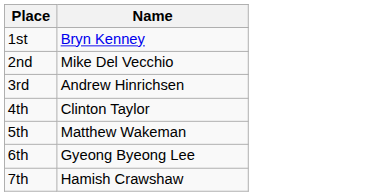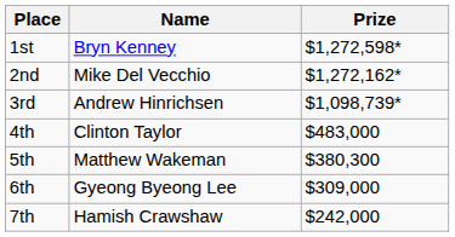 <table class="wikitable">
 <tr>
 <th width="50">Place</th>
 <th width="200">Name</th>
+<th width="125">Prize</th>
 </tr>
 <tr>
 <td>1st</td>
 <td> <a href='#'>Bryn Kenney</a></td>
+<td>$1,272,598*</td>
 </tr>
 <tr>
 <td>2nd</td>
 <td> Mike Del Vecchio</td>
+<td>$1,272,162*</td>
 </tr>
 <tr>
 <td>3rd</td>
 <td> Andrew Hinrichsen</td>
+<td>$1,098,739*</td>
 </tr>
 <tr>
 <td>4th</td>
 <td> Clinton Taylor</td>
+<td>$483,000</td>
 </tr>
 <tr>
 <td>5th</td>
 <td> Matthew Wakeman</td>
+<td>$380,300</td>
 </tr>
 <tr>
 <td>6th</td>
 <td> Gyeong Byeong Lee</td>
+<td>$309,000</td>
 </tr>
 <tr>
 <td>7th</td>
 <td> Hamish Crawshaw</td>
+<td>$242,000</td>
 </tr>
 </table>
